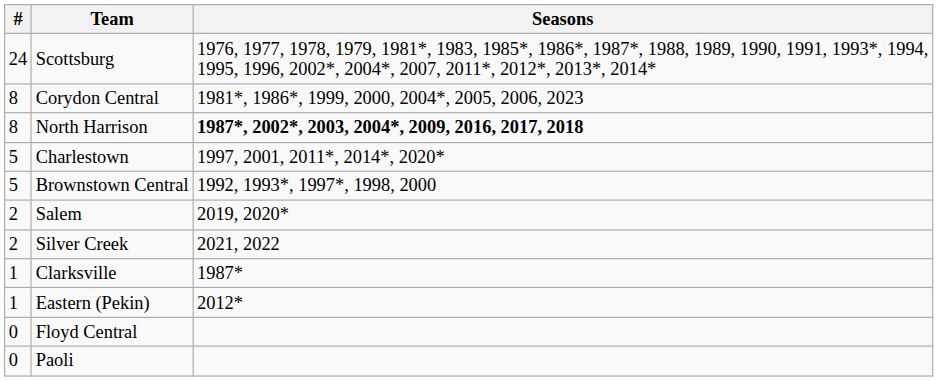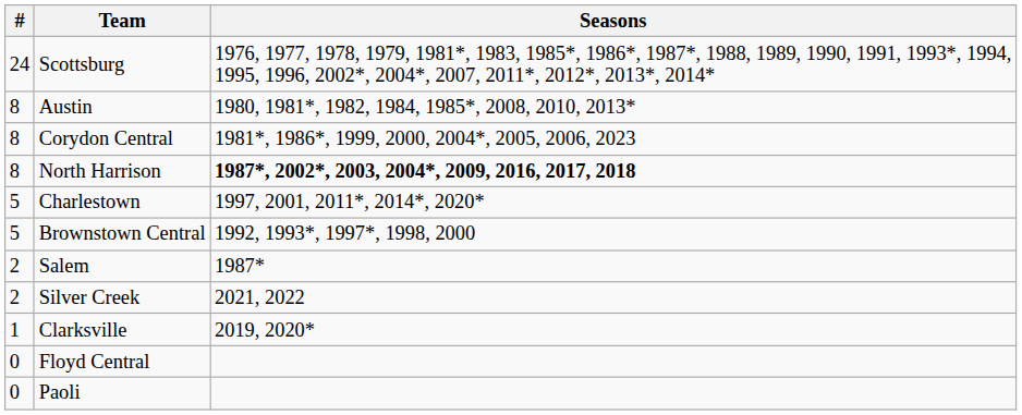 <table class="wikitable" style=>
 <tr>
 <th>#</th>
 <th>Team</th>
 <th>Seasons</th>
 </tr>
 <tr>
 <td>24</td>
 <td>Scottsburg</td>
 <td>1976, 1977, 1978, 1979, 1981*, 1983, 1985*, 1986*, 1987*, 1988, 1989, 1990, 1991, 1993*, 1994,<br>1995, 1996, 2002*, 2004*, 2007, 2011*, 2012*, 2013*, 2014*</td>
+</tr>
+<tr>
+<td>8</td>
+<td>Austin</td>
+<td>1980, 1981*, 1982, 1984, 1985*, 2008, 2010, 2013*</td>
 </tr>
 <tr>
 <td>8</td>
 <td>Corydon Central</td>
 <td>1981*, 1986*, 1999, 2000, 2004*, 2005, 2006, 2023</td>
 </tr>
 <tr>
 <td>8</td>
 <td>North Harrison</td>
 <td><strong>1987*, 2002*, 2003, 2004*, 2009, 2016, 2017, 2018</strong></td>
 </tr>
 <tr>
 <td>5</td>
 <td>Charlestown</td>
 <td>1997, 2001, 2011*, 2014*, 2020*</td>
 </tr>
 <tr>
 <td>5</td>
 <td>Brownstown Central</td>
 <td>1992, 1993*, 1997*, 1998, 2000</td>
 </tr>
 <tr>
 <td>2</td>
 <td>Salem</td>
-<td>2019, 2020*</td>
+<td>1987*</td>
 </tr>
 <tr>
 <td>2</td>
 <td>Silver Creek</td>
 <td>2021, 2022</td>
 </tr>
 <tr>
 <td>1</td>
 <td>Clarksville</td>
-<td>1987*</td>
-</tr>
-<tr>
-<td>1</td>
-<td>Eastern (Pekin)</td>
-<td>2012*</td>
+<td>2019, 2020*</td>
 </tr>
 <tr>
 <td>0</td>
 <td>Floyd Central</td>
 <td></td>
 </tr>
 <tr>
 <td>0</td>
 <td>Paoli</td>
 <td></td>
 </tr>
 </table>
